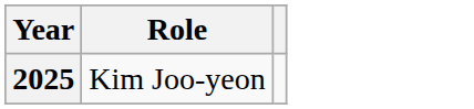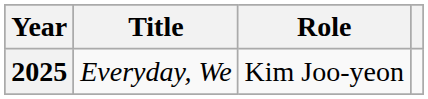 <table class="wikitable plainrowheaders">
 <tr>
 <th scope="col">Year</th>
+<th scope="col">Title</th>
 <th scope="col">Role</th>
 <th scope="col" class="unsortable"></th>
 </tr>
 <tr>
 <th scope="row">2025</th>
+<td><em>Everyday, We</em></td>
 <td>Kim Joo-yeon</td>
 <td style="text-align:center"></td>
 </tr>
 </table>
